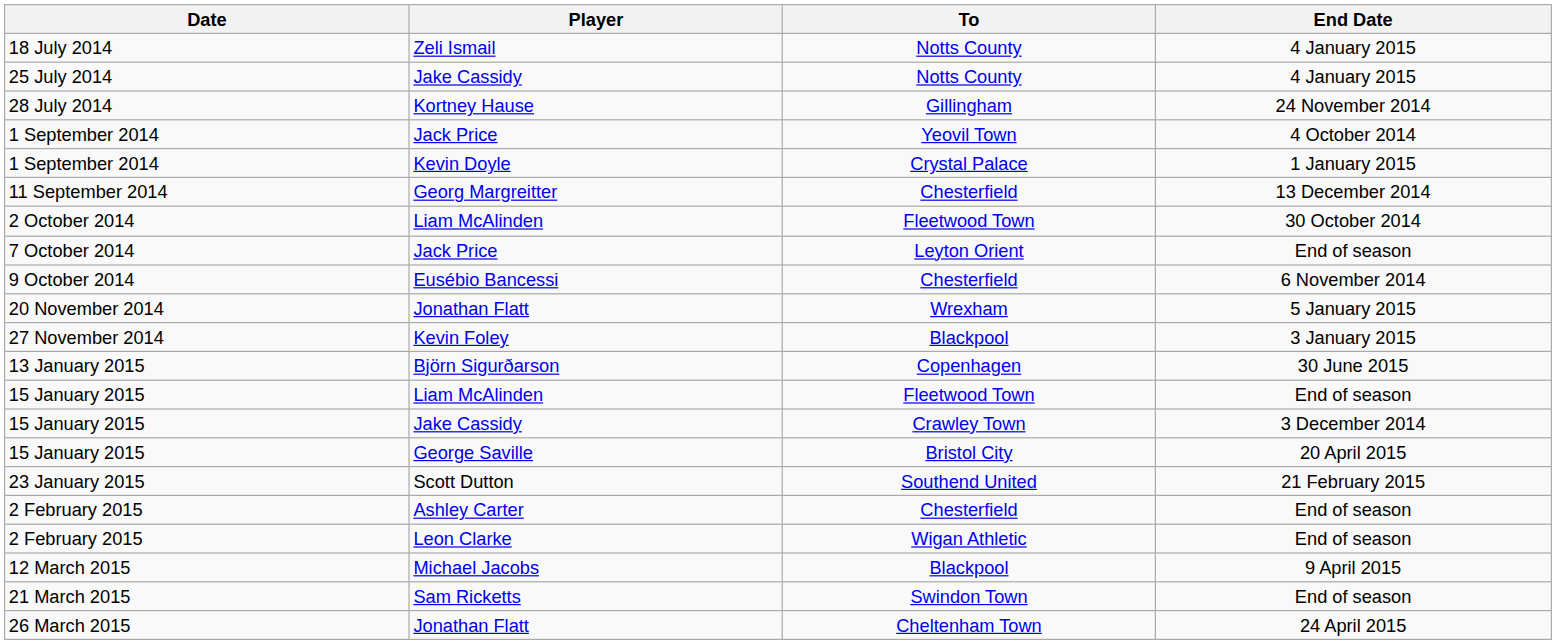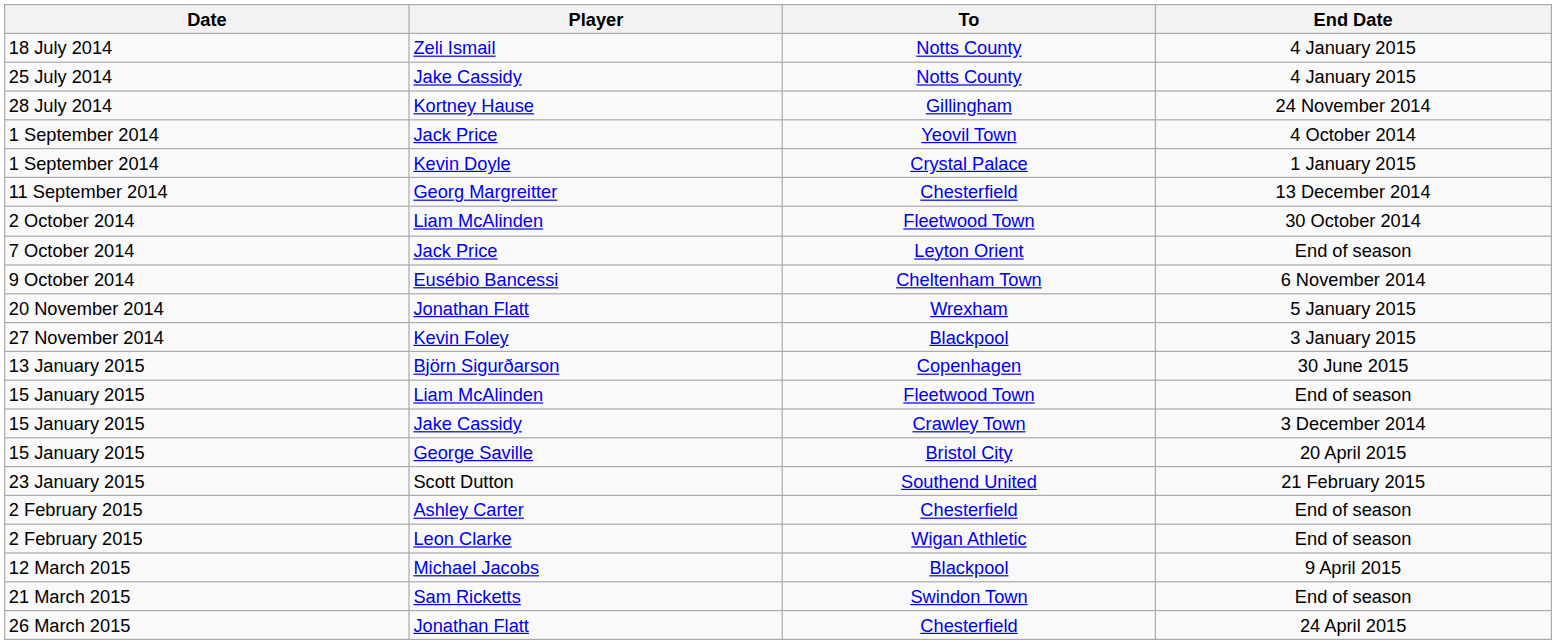 <table class="wikitable" style="text-align:center; font-size:95%;width:65%; text-align:left">
 <tr>
 <th>Date</th>
 <th>Player</th>
 <th>To</th>
 <th>End Date</th>
 </tr>
 <tr --->
 <td>18 July 2014</td>
 <td> <a href='#'>Zeli Ismail</a></td>
 <td style="text-align:center;"><a href='#'>Notts County</a></td>
 <td style="text-align:center;">4 January 2015</td>
 </tr>
 <tr --->
 <td>25 July 2014</td>
 <td> <a href='#'>Jake Cassidy</a></td>
 <td style="text-align:center;"><a href='#'>Notts County</a></td>
 <td style="text-align:center;">4 January 2015</td>
 </tr>
 <tr --->
 <td>28 July 2014</td>
 <td> <a href='#'>Kortney Hause</a></td>
 <td style="text-align:center;"><a href='#'>Gillingham</a></td>
 <td style="text-align:center;">24 November 2014</td>
 </tr>
 <tr --->
 <td>1 September 2014</td>
 <td> <a href='#'>Jack Price</a></td>
 <td style="text-align:center;"><a href='#'>Yeovil Town</a></td>
 <td style="text-align:center;">4 October 2014</td>
 </tr>
 <tr --->
 <td>1 September 2014</td>
 <td> <a href='#'>Kevin Doyle</a></td>
 <td style="text-align:center;"><a href='#'>Crystal Palace</a></td>
 <td style="text-align:center;">1 January 2015</td>
 </tr>
 <tr>
 <td>11 September 2014</td>
 <td> <a href='#'>Georg Margreitter</a></td>
 <td style="text-align:center;"><a href='#'>Chesterfield</a></td>
 <td style="text-align:center;">13 December 2014</td>
 </tr>
 <tr>
 <td>2 October 2014</td>
 <td> <a href='#'>Liam McAlinden</a></td>
 <td style="text-align:center;"><a href='#'>Fleetwood Town</a></td>
 <td style="text-align:center;">30 October 2014</td>
 </tr>
 <tr>
 <td>7 October 2014</td>
 <td> <a href='#'>Jack Price</a></td>
 <td style="text-align:center;"><a href='#'>Leyton Orient</a></td>
 <td style="text-align:center;">End of season</td>
 </tr>
 <tr>
 <td>9 October 2014</td>
 <td> <a href='#'>Eusébio Bancessi</a></td>
-<td style="text-align:center;"><a href='#'>Chesterfield</a></td>
+<td style="text-align:center;"><a href='#'>Cheltenham Town</a></td>
 <td style="text-align:center;">6 November 2014</td>
 </tr>
 <tr>
 <td>20 November 2014</td>
 <td> <a href='#'>Jonathan Flatt</a></td>
 <td style="text-align:center;"> <a href='#'>Wrexham</a></td>
 <td style="text-align:center;">5 January 2015</td>
 </tr>
 <tr>
 <td>27 November 2014</td>
 <td> <a href='#'>Kevin Foley</a></td>
 <td style="text-align:center;"><a href='#'>Blackpool</a></td>
 <td style="text-align:center;">3 January 2015</td>
 </tr>
 <tr>
 <td>13 January 2015</td>
 <td> <a href='#'>Björn Sigurðarson</a></td>
 <td style="text-align:center;"> <a href='#'>Copenhagen</a></td>
 <td style="text-align:center;">30 June 2015</td>
 </tr>
 <tr>
 <td>15 January 2015</td>
 <td> <a href='#'>Liam McAlinden</a></td>
 <td style="text-align:center;"><a href='#'>Fleetwood Town</a></td>
 <td style="text-align:center;">End of season</td>
 </tr>
 <tr --->
 <td>15 January 2015</td>
 <td> <a href='#'>Jake Cassidy</a></td>
 <td style="text-align:center;"><a href='#'>Crawley Town</a></td>
 <td style="text-align:center;">3 December 2014</td>
 </tr>
 <tr --->
 <td>15 January 2015</td>
 <td> <a href='#'>George Saville</a></td>
 <td style="text-align:center;"><a href='#'>Bristol City</a></td>
 <td style="text-align:center;">20 April 2015</td>
 </tr>
 <tr --->
 <td>23 January 2015</td>
 <td> Scott Dutton</td>
 <td style="text-align:center;"><a href='#'>Southend United</a></td>
 <td style="text-align:center;">21 February 2015</td>
 </tr>
 <tr --->
 <td>2 February 2015</td>
 <td> <a href='#'>Ashley Carter</a></td>
 <td style="text-align:center;"><a href='#'>Chesterfield</a></td>
 <td style="text-align:center;">End of season</td>
 </tr>
 <tr --->
 <td>2 February 2015</td>
 <td> <a href='#'>Leon Clarke</a></td>
 <td style="text-align:center;"><a href='#'>Wigan Athletic</a></td>
 <td style="text-align:center;">End of season</td>
 </tr>
 <tr --->
 <td>12 March 2015</td>
 <td> <a href='#'>Michael Jacobs</a></td>
 <td style="text-align:center;"><a href='#'>Blackpool</a></td>
 <td style="text-align:center;">9 April 2015</td>
 </tr>
 <tr --->
 <td>21 March 2015</td>
 <td> <a href='#'>Sam Ricketts</a></td>
 <td style="text-align:center;"><a href='#'>Swindon Town</a></td>
 <td style="text-align:center;">End of season</td>
 </tr>
 <tr --->
 <td>26 March 2015</td>
 <td> <a href='#'>Jonathan Flatt</a></td>
-<td style="text-align:center;"><a href='#'>Cheltenham Town</a></td>
+<td style="text-align:center;"><a href='#'>Chesterfield</a></td>
 <td style="text-align:center;">24 April 2015</td>
 </tr>
 </table>
